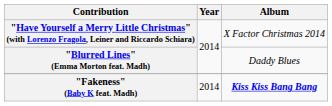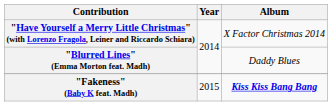 <table class="wikitable plainrowheaders" style="text-align:center;" border="1">
 <tr>
 <th scope="col">Contribution</th>
 <th scope="col">Year</th>
 <th scope="col">Album</th>
 </tr>
 <tr>
 <th scope="row">"<a href='#'>Have Yourself a Merry Little Christmas</a>"<br><small>(with <a href='#'>Lorenzo Fragola</a>, Leiner and Riccardo Schiara)</small></th>
 <td rowspan="2">2014</td>
 <td><em>X Factor Christmas 2014</em></td>
 </tr>
 <tr>
 <th scope="row">"<a href='#'>Blurred Lines</a>"<br><small>(Emma Morton feat. Madh)</small></th>
 <td><em>Daddy Blues</em></td>
 </tr>
 <tr>
 </tr>
 <tr>
 <th scope="row">"Fakeness"<br><small>(<a href='#'>Baby K</a> feat. Madh)</small></th>
-<td rowspan="1">2014</td>
+<td rowspan="1">2015</td>
 <td><strong><em><a href='#'>Kiss Kiss Bang Bang</a></em></strong></td>
 </tr>
 </table>
